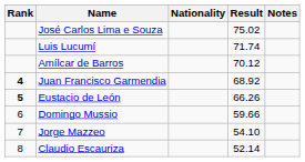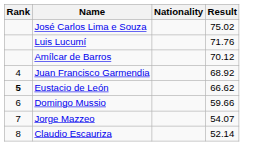 <table class="wikitable sortable" style="text-align:center">
 <tr>
 <th>Rank</th>
 <th>Name</th>
 <th>Nationality</th>
 <th>Result</th>
-<th>Notes</th>
 </tr>
 <tr>
 <td></td>
 <td align=left><a href='#'>José Carlos Lima e Souza</a></td>
 <td align=left></td>
 <td>75.02</td>
-<td></td>
 </tr>
 <tr>
 <td></td>
 <td align=left><a href='#'>Luis Lucumí</a></td>
 <td align=left></td>
-<td>71.74</td>
-<td></td>
+<td>71.76</td>
 </tr>
 <tr>
 <td></td>
 <td align=left><a href='#'>Amílcar de Barros</a></td>
 <td align=left></td>
 <td>70.12</td>
-<td></td>
 </tr>
 <tr>
-<td><strong>4</strong></td>
+<td>4</td>
 <td align=left><a href='#'>Juan Francisco Garmendia</a></td>
 <td align=left></td>
 <td>68.92</td>
-<td></td>
 </tr>
 <tr>
 <td><strong>5</strong></td>
 <td align=left><a href='#'>Eustacio de León</a></td>
 <td align=left></td>
-<td>66.26</td>
-<td></td>
+<td>66.62</td>
 </tr>
 <tr>
 <td>6</td>
 <td align=left><a href='#'>Domingo Mussio</a></td>
 <td align=left></td>
 <td>59.66</td>
-<td></td>
 </tr>
 <tr>
 <td>7</td>
 <td align=left><a href='#'>Jorge Mazzeo</a></td>
 <td align=left></td>
-<td>54.10</td>
-<td></td>
+<td>54.07</td>
 </tr>
 <tr>
 <td>8</td>
 <td align=left><a href='#'>Claudio Escauriza</a></td>
 <td align=left></td>
 <td>52.14</td>
-<td></td>
 </tr>
 </table>
